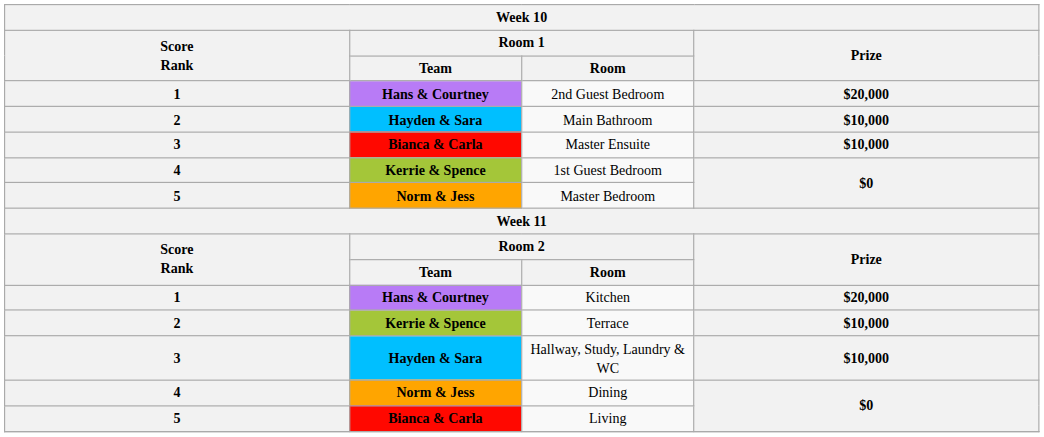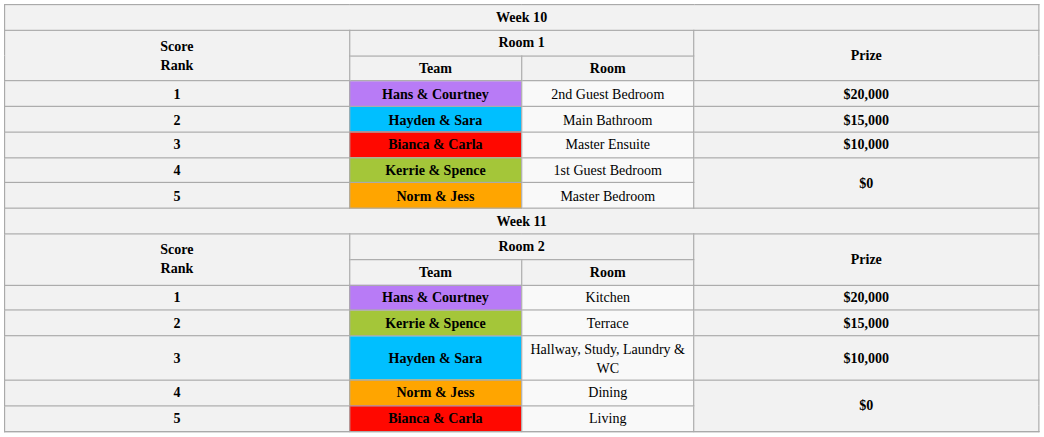 <table class="wikitable" style="text-align: center; font-size: 9pt; line-height:16px; width:70%">
 <tr>
 <th scope="col" colspan="5" style="width:20%;">Week 10</th>
 </tr>
 <tr>
 <th scope="col" rowspan="2" style="width:20%;">Score<br>Rank</th>
 <th colspan="2" scope="col" style="width:10%;">Room 1</th>
 <th scope="col" rowspan="2" style="width:20%;">Prize</th>
 </tr>
 <tr>
 <th scope="col" style="width:10%;">Team</th>
 <th scope="col" style="width:10%;">Room</th>
 </tr>
 <tr>
 <th>1</th>
 <td style="background:#B87BF6; color:black;"><strong>Hans & Courtney</strong></td>
 <td>2nd Guest Bedroom</td>
 <th>$20,000</th>
 </tr>
 <tr>
 <th>2</th>
 <td style="background:#00BFFF; color:black;"><strong>Hayden & Sara</strong></td>
 <td>Main Bathroom</td>
-<th>$10,000</th>
+<th>$15,000</th>
 </tr>
 <tr>
 <th>3</th>
 <td style="background:#FF0800; color:black;"><strong>Bianca & Carla</strong></td>
 <td>Master Ensuite</td>
 <th>$10,000</th>
 </tr>
 <tr>
 <th>4</th>
 <td style="background:#A4C639; color:black;"><strong>Kerrie & Spence</strong></td>
 <td>1st Guest Bedroom</td>
 <th rowspan="2">$0</th>
 </tr>
 <tr>
 <th>5</th>
 <td style="background:#FFA500; color:black;"><strong>Norm & Jess</strong></td>
 <td>Master Bedroom</td>
 </tr>
 <tr>
 <th scope="col" colspan="5" style="width:20%;">Week 11</th>
 </tr>
 <tr>
 <th scope="col" rowspan="2" style="width:20%;">Score<br>Rank</th>
 <th colspan="2" scope="col" style="width:10%;">Room 2</th>
 <th scope="col" rowspan="2" style="width:20%;">Prize</th>
 </tr>
 <tr>
 <th scope="col" style="width:10%;">Team</th>
 <th scope="col" style="width:10%;">Room</th>
 </tr>
 <tr>
 <th>1</th>
 <td style="background:#B87BF6; color:black;"><strong>Hans & Courtney</strong></td>
 <td>Kitchen</td>
 <th>$20,000</th>
 </tr>
 <tr>
 <th>2</th>
 <td style="background:#A4C639; color:black;"><strong>Kerrie & Spence</strong></td>
 <td>Terrace</td>
-<th>$10,000</th>
+<th>$15,000</th>
 </tr>
 <tr>
 <th>3</th>
 <td style="background:#00BFFF; color:black;"><strong>Hayden & Sara</strong></td>
 <td>Hallway, Study, Laundry & WC</td>
 <th>$10,000</th>
 </tr>
 <tr>
 <th>4</th>
 <td style="background:#FFA500; color:black;"><strong>Norm & Jess</strong></td>
 <td>Dining</td>
 <th rowspan="2">$0</th>
 </tr>
 <tr>
 <th>5</th>
 <td style="background:#FF0800; color:black;"><strong>Bianca & Carla</strong></td>
 <td>Living</td>
 </tr>
 <tr>
 </tr>
 </table>
